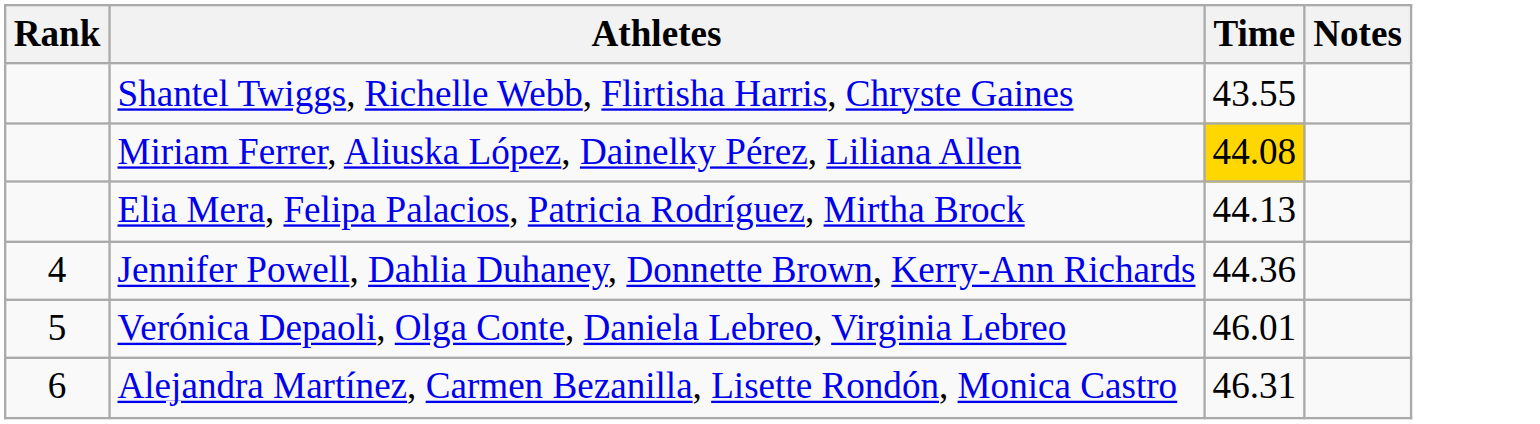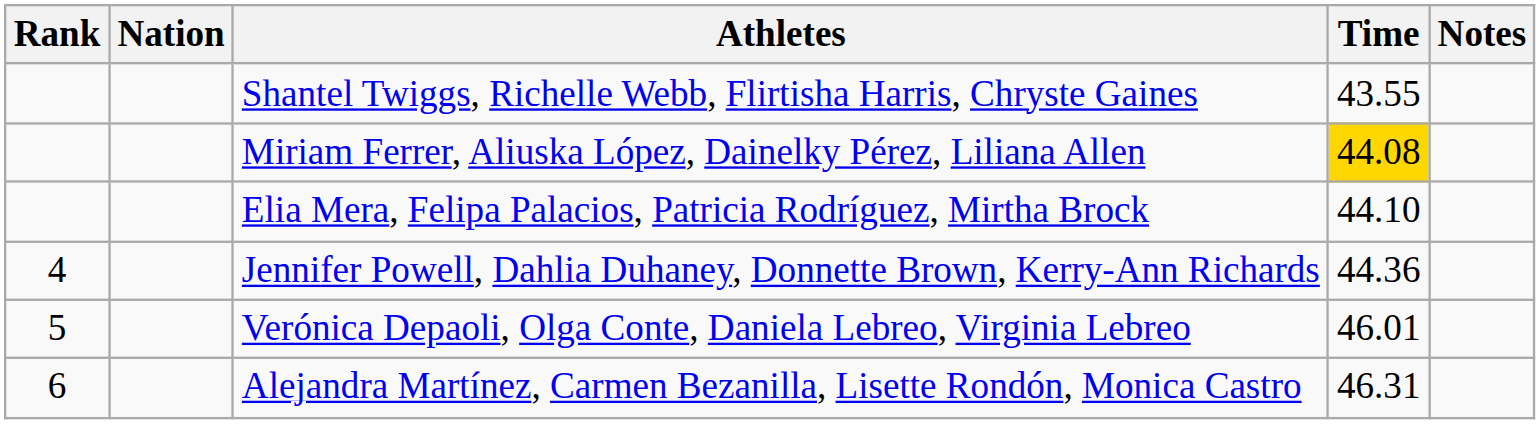 <table class="wikitable sortable" style="text-align:center;">
 <tr>
 <th>Rank</th>
+<th>Nation</th>
 <th>Athletes</th>
 <th>Time</th>
 <th>Notes</th>
 </tr>
 <tr>
 <td></td>
+<td align=left></td>
 <td align=left><a href='#'>Shantel Twiggs</a>, <a href='#'>Richelle Webb</a>, <a href='#'>Flirtisha Harris</a>, <a href='#'>Chryste Gaines</a></td>
 <td>43.55</td>
 <td></td>
 </tr>
 <tr>
 <td></td>
+<td align=left></td>
 <td align=left><a href='#'>Miriam Ferrer</a>, <a href='#'>Aliuska López</a>, <a href='#'>Dainelky Pérez</a>, <a href='#'>Liliana Allen</a></td>
 <td style="background: gold;">44.08</td>
 <td></td>
 </tr>
 <tr>
 <td></td>
+<td align=left></td>
 <td align=left><a href='#'>Elia Mera</a>, <a href='#'>Felipa Palacios</a>, <a href='#'>Patricia Rodríguez</a>, <a href='#'>Mirtha Brock</a></td>
-<td>44.13</td>
+<td>44.10</td>
 <td></td>
 </tr>
 <tr>
 <td>4</td>
+<td align=left></td>
 <td align=left><a href='#'>Jennifer Powell</a>, <a href='#'>Dahlia Duhaney</a>, <a href='#'>Donnette Brown</a>, <a href='#'>Kerry-Ann Richards</a></td>
 <td>44.36</td>
 <td></td>
 </tr>
 <tr>
 <td>5</td>
+<td align=left></td>
 <td align=left><a href='#'>Verónica Depaoli</a>, <a href='#'>Olga Conte</a>, <a href='#'>Daniela Lebreo</a>, <a href='#'>Virginia Lebreo</a></td>
 <td>46.01</td>
 <td></td>
 </tr>
 <tr>
 <td>6</td>
+<td align=left></td>
 <td align=left><a href='#'>Alejandra Martínez</a>, <a href='#'>Carmen Bezanilla</a>, <a href='#'>Lisette Rondón</a>, <a href='#'>Monica Castro</a></td>
 <td>46.31</td>
 <td></td>
 </tr>
 </table>
